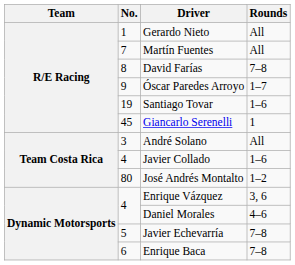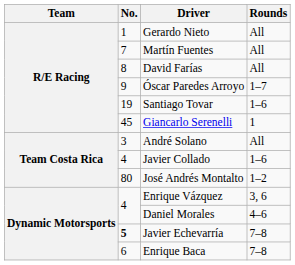 <table class="wikitable">
 <tr>
 <th>Team</th>
 <th>No.</th>
 <th>Driver</th>
 <th>Rounds</th>
 </tr>
 <tr>
 <th rowspan=6>R/E Racing</th>
 <td>1</td>
 <td> Gerardo Nieto</td>
 <td>All</td>
 </tr>
 <tr>
 <td>7</td>
 <td> Martín Fuentes</td>
 <td>All</td>
 </tr>
 <tr>
 <td>8</td>
 <td> David Farías</td>
-<td>7–8</td>
+<td>All</td>
 </tr>
 <tr>
 <td>9</td>
 <td> Óscar Paredes Arroyo</td>
 <td>1–7</td>
 </tr>
 <tr>
 <td>19</td>
 <td> Santiago Tovar</td>
 <td>1–6</td>
 </tr>
 <tr>
 <td>45</td>
 <td> <a href='#'>Giancarlo Serenelli</a></td>
 <td>1</td>
 </tr>
 <tr>
 <th rowspan=3>Team Costa Rica</th>
 <td>3</td>
 <td> André Solano</td>
 <td>All</td>
 </tr>
 <tr>
 <td>4</td>
 <td> Javier Collado</td>
 <td>1–6</td>
 </tr>
 <tr>
 <td>80</td>
 <td> José Andrés Montalto</td>
 <td>1–2</td>
 </tr>
 <tr>
 <th rowspan=4>Dynamic Motorsports</th>
 <td rowspan=2>4</td>
 <td> Enrique Vázquez</td>
 <td>3, 6</td>
 </tr>
 <tr>
 <td> Daniel Morales</td>
 <td>4–6</td>
 </tr>
 <tr>
-<td>5</td>
+<td><strong>5</strong></td>
 <td> Javier Echevarría</td>
 <td>7–8</td>
 </tr>
 <tr>
 <td>6</td>
 <td> Enrique Baca</td>
 <td>7–8</td>
 </tr>
 </table>
